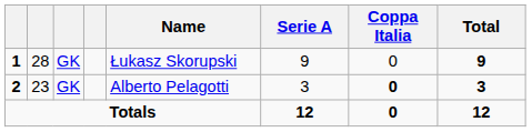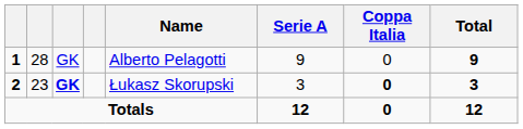 <table class="wikitable" style="text-align:center">
 <tr>
 <th width=15></th>
 <th width=15></th>
 <th width=15></th>
 <th width=15></th>
 <th width=145>Name</th>
 <th width=80><a href='#'>Serie A</a></th>
 <th width=80><a href='#'>Coppa Italia</a></th>
 <th width=80>Total</th>
 </tr>
 <tr>
 <td><strong>1</strong></td>
 <td>28</td>
 <td><a href='#'>GK</a></td>
 <td></td>
-<td align=left><a href='#'>Łukasz Skorupski</a></td>
+<td align=left><a href='#'>Alberto Pelagotti</a></td>
 <td>9</td>
 <td>0</td>
 <td><strong>9</strong></td>
 </tr>
 <tr>
 <td><strong>2</strong></td>
 <td>23</td>
-<td><a href='#'>GK</a></td>
+<td><strong><a href='#'>GK</a></strong></td>
 <td></td>
-<td align=left><a href='#'>Alberto Pelagotti</a></td>
+<td align=left><a href='#'>Łukasz Skorupski</a></td>
 <td>3</td>
 <td><strong>0</strong></td>
 <td><strong>3</strong></td>
 </tr>
 <tr>
 <td colspan=5><strong>Totals</strong></td>
 <td><strong>12</strong></td>
 <td><strong>0</strong></td>
 <td><strong>12</strong></td>
 </tr>
 </table>
